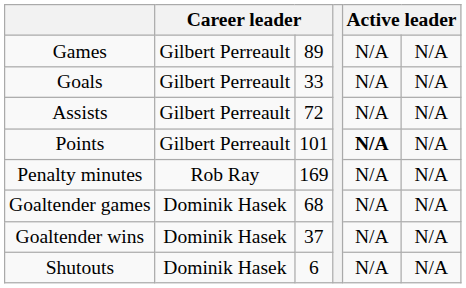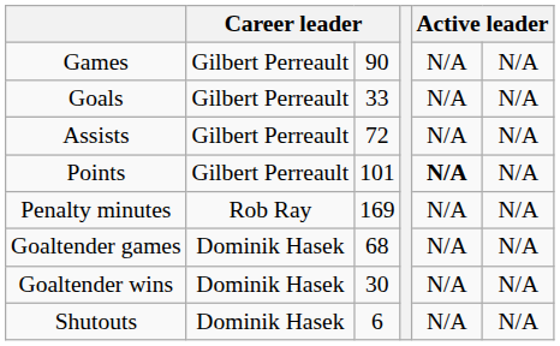 <table class="wikitable" style="text-align: center; font-size: 100%">
 <tr>
 <th></th>
 <th colspan="2">Career leader</th>
 <th rowspan="9"></th>
 <th colspan="2">Active leader</th>
 </tr>
 <tr>
 <td>Games</td>
 <td>Gilbert Perreault</td>
-<td>89</td>
+<td>90</td>
 <td>N/A</td>
 <td>N/A</td>
 </tr>
 <tr>
 <td>Goals</td>
 <td>Gilbert Perreault</td>
 <td>33</td>
 <td>N/A</td>
 <td>N/A</td>
 </tr>
 <tr>
 <td>Assists</td>
 <td>Gilbert Perreault</td>
 <td>72</td>
 <td>N/A</td>
 <td>N/A</td>
 </tr>
 <tr>
 <td>Points</td>
 <td>Gilbert Perreault</td>
 <td>101</td>
 <td><strong>N/A</strong></td>
 <td>N/A</td>
 </tr>
 <tr>
 <td>Penalty minutes</td>
 <td>Rob Ray</td>
 <td>169</td>
 <td>N/A</td>
 <td>N/A</td>
 </tr>
 <tr>
 <td>Goaltender games</td>
 <td>Dominik Hasek</td>
 <td>68</td>
 <td>N/A</td>
 <td>N/A</td>
 </tr>
 <tr>
 <td>Goaltender wins</td>
 <td>Dominik Hasek</td>
-<td>37</td>
+<td>30</td>
 <td>N/A</td>
 <td>N/A</td>
 </tr>
 <tr>
 <td>Shutouts</td>
 <td>Dominik Hasek</td>
 <td>6</td>
 <td>N/A</td>
 <td>N/A</td>
 </tr>
 </table>
